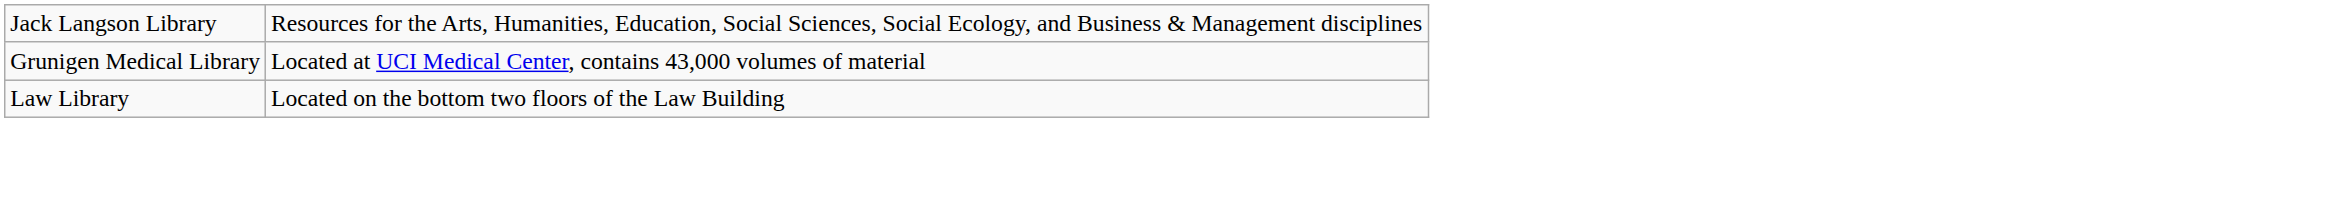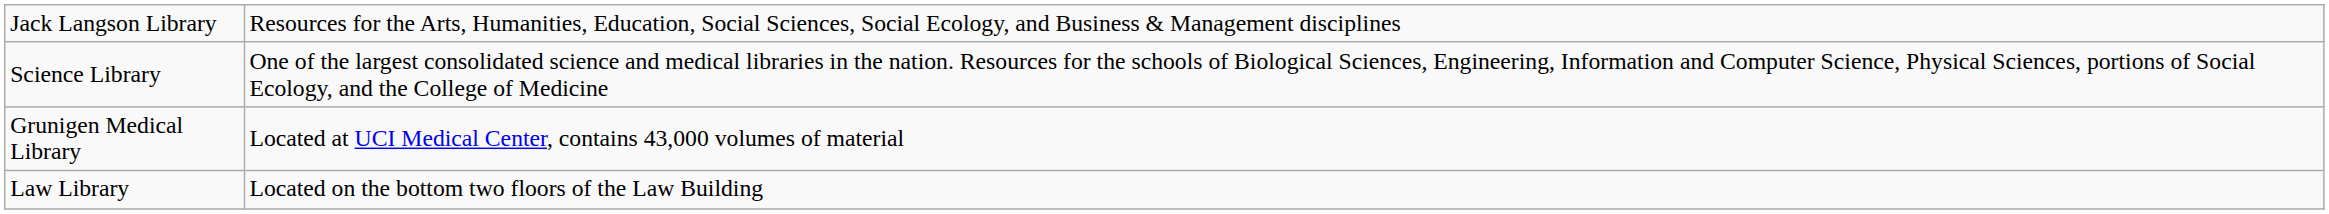 <table class="wikitable">
 <tr>
 <td>Jack Langson Library</td>
 <td>Resources for the Arts, Humanities, Education, Social Sciences, Social Ecology, and Business & Management disciplines</td>
+</tr>
+<tr>
+<td>Science Library</td>
+<td>One of the largest consolidated science and medical libraries in the nation. Resources for the schools of Biological Sciences, Engineering, Information and Computer Science, Physical Sciences, portions of Social Ecology, and the College of Medicine</td>
 </tr>
 <tr>
 <td>Grunigen Medical Library</td>
 <td>Located at <a href='#'>UCI Medical Center</a>, contains 43,000 volumes of material</td>
 </tr>
 <tr>
 <td>Law Library</td>
 <td>Located on the bottom two floors of the Law Building</td>
 </tr>
 </table>
